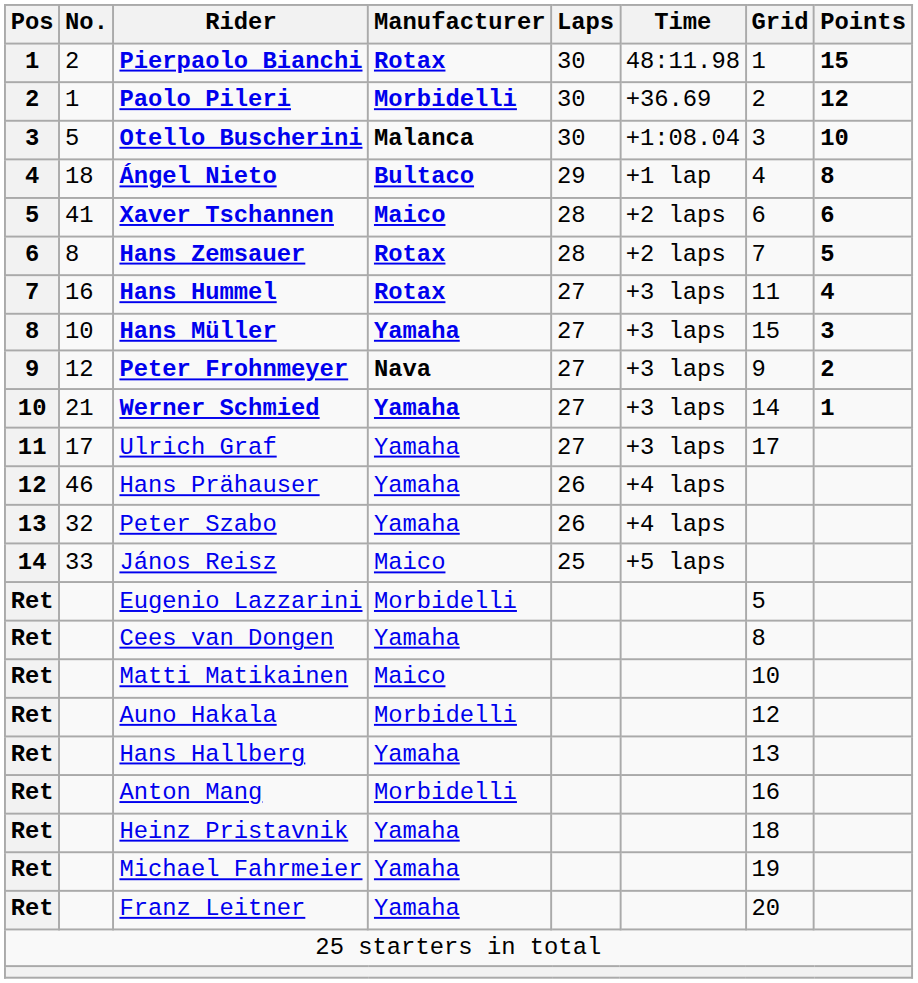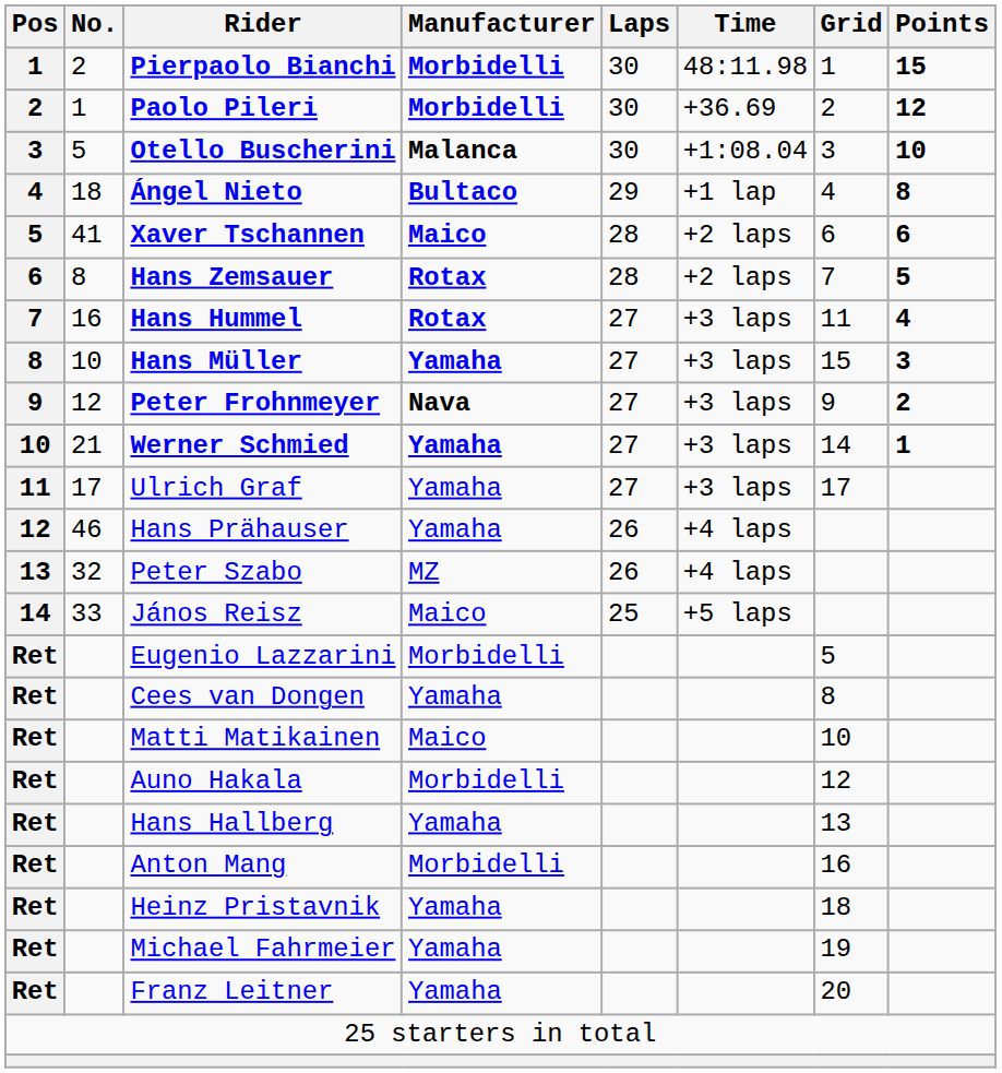 <table class="wikitable" style="font-size: 95%;">
 <tr>
 <th>Pos</th>
 <th>No.</th>
 <th>Rider</th>
 <th>Manufacturer</th>
 <th>Laps</th>
 <th>Time</th>
 <th>Grid</th>
 <th>Points</th>
 </tr>
 <tr>
 <th>1</th>
 <td>2</td>
 <td> <strong><a href='#'>Pierpaolo Bianchi</a></strong></td>
-<td><strong><a href='#'>Rotax</a></strong></td>
+<td><strong><a href='#'>Morbidelli</a></strong></td>
 <td>30</td>
 <td>48:11.98</td>
 <td>1</td>
 <td><strong>15</strong></td>
 </tr>
 <tr>
 <th>2</th>
 <td>1</td>
 <td> <strong><a href='#'>Paolo Pileri</a></strong></td>
 <td><strong><a href='#'>Morbidelli</a></strong></td>
 <td>30</td>
 <td>+36.69</td>
 <td>2</td>
 <td><strong>12</strong></td>
 </tr>
 <tr>
 <th>3</th>
 <td>5</td>
 <td> <strong><a href='#'>Otello Buscherini</a></strong></td>
 <td><strong>Malanca</strong></td>
 <td>30</td>
 <td>+1:08.04</td>
 <td>3</td>
 <td><strong>10</strong></td>
 </tr>
 <tr>
 <th>4</th>
 <td>18</td>
 <td> <strong><a href='#'>Ángel Nieto</a></strong></td>
 <td><strong><a href='#'>Bultaco</a></strong></td>
 <td>29</td>
 <td>+1 lap</td>
 <td>4</td>
 <td><strong>8</strong></td>
 </tr>
 <tr>
 <th>5</th>
 <td>41</td>
 <td> <strong><a href='#'>Xaver Tschannen</a></strong></td>
 <td><strong><a href='#'>Maico</a></strong></td>
 <td>28</td>
 <td>+2 laps</td>
 <td>6</td>
 <td><strong>6</strong></td>
 </tr>
 <tr>
 <th>6</th>
 <td>8</td>
 <td> <strong><a href='#'>Hans Zemsauer</a></strong></td>
 <td><strong><a href='#'>Rotax</a></strong></td>
 <td>28</td>
 <td>+2 laps</td>
 <td>7</td>
 <td><strong>5</strong></td>
 </tr>
 <tr>
 <th>7</th>
 <td>16</td>
 <td> <strong><a href='#'>Hans Hummel</a></strong></td>
 <td><strong><a href='#'>Rotax</a></strong></td>
 <td>27</td>
 <td>+3 laps</td>
 <td>11</td>
 <td><strong>4</strong></td>
 </tr>
 <tr>
 <th>8</th>
 <td>10</td>
 <td> <strong><a href='#'>Hans Müller</a></strong></td>
 <td><strong><a href='#'>Yamaha</a></strong></td>
 <td>27</td>
 <td>+3 laps</td>
 <td>15</td>
 <td><strong>3</strong></td>
 </tr>
 <tr>
 <th>9</th>
 <td>12</td>
 <td> <strong><a href='#'>Peter Frohnmeyer</a></strong></td>
 <td><strong>Nava</strong></td>
 <td>27</td>
 <td>+3 laps</td>
 <td>9</td>
 <td><strong>2</strong></td>
 </tr>
 <tr>
 <th>10</th>
 <td>21</td>
 <td> <strong><a href='#'>Werner Schmied</a></strong></td>
 <td><strong><a href='#'>Yamaha</a></strong></td>
 <td>27</td>
 <td>+3 laps</td>
 <td>14</td>
 <td><strong>1</strong></td>
 </tr>
 <tr>
 <th>11</th>
 <td>17</td>
 <td> <a href='#'>Ulrich Graf</a></td>
 <td><a href='#'>Yamaha</a></td>
 <td>27</td>
 <td>+3 laps</td>
 <td>17</td>
 <td></td>
 </tr>
 <tr>
 <th>12</th>
 <td>46</td>
 <td> <a href='#'>Hans Prähauser</a></td>
 <td><a href='#'>Yamaha</a></td>
 <td>26</td>
 <td>+4 laps</td>
 <td></td>
 <td></td>
 </tr>
 <tr>
 <th>13</th>
 <td>32</td>
 <td> <a href='#'>Peter Szabo</a></td>
-<td><a href='#'>Yamaha</a></td>
+<td><a href='#'>MZ</a></td>
 <td>26</td>
 <td>+4 laps</td>
 <td></td>
 <td></td>
 </tr>
 <tr>
 <th>14</th>
 <td>33</td>
 <td> <a href='#'>János Reisz</a></td>
 <td><a href='#'>Maico</a></td>
 <td>25</td>
 <td>+5 laps</td>
 <td></td>
 <td></td>
 </tr>
 <tr>
 <th>Ret</th>
 <td></td>
 <td> <a href='#'>Eugenio Lazzarini</a></td>
 <td><a href='#'>Morbidelli</a></td>
 <td></td>
 <td></td>
 <td>5</td>
 <td></td>
 </tr>
 <tr>
 <th>Ret</th>
 <td></td>
 <td> <a href='#'>Cees van Dongen</a></td>
 <td><a href='#'>Yamaha</a></td>
 <td></td>
 <td></td>
 <td>8</td>
 <td></td>
 </tr>
 <tr>
 <th>Ret</th>
 <td></td>
 <td> <a href='#'>Matti Matikainen</a></td>
 <td><a href='#'>Maico</a></td>
 <td></td>
 <td></td>
 <td>10</td>
 <td></td>
 </tr>
 <tr>
 <th>Ret</th>
 <td></td>
 <td> <a href='#'>Auno Hakala</a></td>
 <td><a href='#'>Morbidelli</a></td>
 <td></td>
 <td></td>
 <td>12</td>
 <td></td>
 </tr>
 <tr>
 <th>Ret</th>
 <td></td>
 <td> <a href='#'>Hans Hallberg</a></td>
 <td><a href='#'>Yamaha</a></td>
 <td></td>
 <td></td>
 <td>13</td>
 <td></td>
 </tr>
 <tr>
 <th>Ret</th>
 <td></td>
 <td> <a href='#'>Anton Mang</a></td>
 <td><a href='#'>Morbidelli</a></td>
 <td></td>
 <td></td>
 <td>16</td>
 <td></td>
 </tr>
 <tr>
 <th>Ret</th>
 <td></td>
 <td> <a href='#'>Heinz Pristavnik</a></td>
 <td><a href='#'>Yamaha</a></td>
 <td></td>
 <td></td>
 <td>18</td>
 <td></td>
 </tr>
 <tr>
 <th>Ret</th>
 <td></td>
 <td> <a href='#'>Michael Fahrmeier</a></td>
 <td><a href='#'>Yamaha</a></td>
 <td></td>
 <td></td>
 <td>19</td>
 <td></td>
 </tr>
 <tr>
 <th>Ret</th>
 <td></td>
 <td> <a href='#'>Franz Leitner</a></td>
 <td><a href='#'>Yamaha</a></td>
 <td></td>
 <td></td>
 <td>20</td>
 <td></td>
 </tr>
 <tr>
 <td colspan=8 align=center>25 starters in total</td>
 </tr>
 <tr>
 <th colspan=8></th>
 </tr>
 </table>
